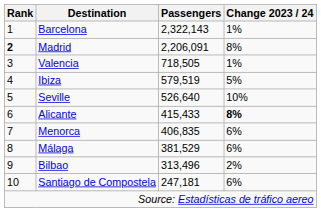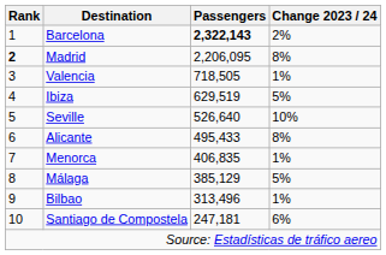 <table class="wikitable" style="font-size: 85%; width:align">
 <tr>
 <th>Rank</th>
 <th>Destination</th>
 <th>Passengers</th>
 <th>Change 2023 / 24</th>
 </tr>
 <tr>
 <td>1</td>
 <td><a href='#'>Barcelona</a></td>
-<td>2,322,143</td>
-<td> 1%</td>
+<td><strong>2,322,143</strong></td>
+<td> 2%</td>
 </tr>
 <tr>
 <td><strong>2</strong></td>
 <td><a href='#'>Madrid</a></td>
-<td>2,206,091</td>
+<td>2,206,095</td>
 <td> 8%</td>
 </tr>
 <tr>
 <td>3</td>
 <td><a href='#'>Valencia</a></td>
 <td>718,505</td>
 <td> 1%</td>
 </tr>
 <tr>
 <td>4</td>
 <td><a href='#'>Ibiza</a></td>
-<td>579,519</td>
+<td>629,519</td>
 <td> 5%</td>
 </tr>
 <tr>
 <td>5</td>
 <td><a href='#'>Seville</a></td>
 <td>526,640</td>
 <td> 10%</td>
 </tr>
 <tr>
 <td>6</td>
 <td><a href='#'>Alicante</a></td>
-<td>415,433</td>
-<td><strong> 8%</strong></td>
+<td>495,433</td>
+<td> 8%</td>
 </tr>
 <tr>
 <td>7</td>
 <td><a href='#'>Menorca</a></td>
 <td>406,835</td>
-<td> 6%</td>
+<td> 1%</td>
 </tr>
 <tr>
 <td>8</td>
 <td><a href='#'>Málaga</a></td>
-<td>381,529</td>
-<td> 6%</td>
+<td>385,129</td>
+<td> 5%</td>
 </tr>
 <tr>
 <td>9</td>
 <td><a href='#'>Bilbao</a></td>
 <td>313,496</td>
-<td> 2%</td>
+<td> 1%</td>
 </tr>
 <tr>
 <td>10</td>
 <td><a href='#'>Santiago de Compostela</a></td>
 <td>247,181</td>
 <td> 6%</td>
 </tr>
 <tr>
 <td colspan="4" style="text-align:right;"><em>Source: <a href='#'>Estadísticas de tráfico aereo</a></em></td>
 </tr>
 </table>
